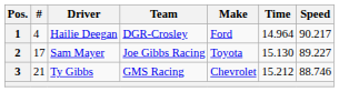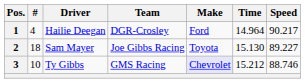 <table class="wikitable" style="font-size:95%">
 <tr>
 <th>Pos.</th>
 <th>#</th>
 <th>Driver</th>
 <th>Team</th>
 <th>Make</th>
 <th>Time</th>
 <th>Speed</th>
 </tr>
 <tr>
 <th>1</th>
 <td>4</td>
 <td><a href='#'>Hailie Deegan</a></td>
 <td><a href='#'>DGR-Crosley</a></td>
 <td><a href='#'>Ford</a></td>
 <td>14.964</td>
 <td>90.217</td>
 </tr>
 <tr>
 <th>2</th>
-<td>17</td>
+<td>18</td>
 <td><a href='#'>Sam Mayer</a></td>
 <td><a href='#'>Joe Gibbs Racing</a></td>
 <td><a href='#'>Toyota</a></td>
 <td>15.130</td>
 <td>89.227</td>
 </tr>
 <tr>
 <th>3</th>
-<td>21</td>
+<td>10</td>
 <td><a href='#'>Ty Gibbs</a></td>
 <td><a href='#'>GMS Racing</a></td>
-<td><a href='#'>Chevrolet</a></td>
+<td style="background: lavender;"><a href='#'>Chevrolet</a></td>
 <td>15.212</td>
 <td>88.746</td>
 </tr>
 <tr>
 <th colspan="7"></th>
 </tr>
 </table>
